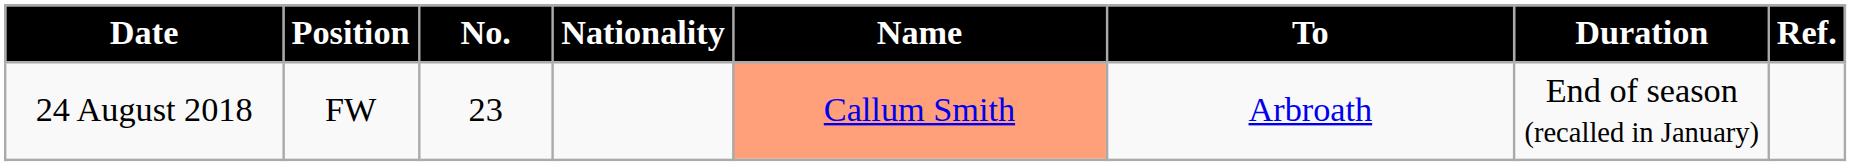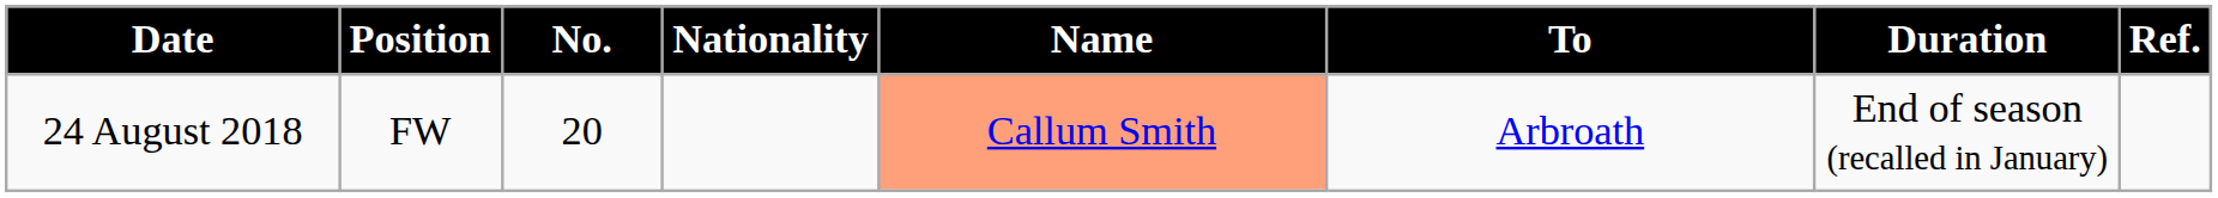 <table class="wikitable"  style="text-align:center; font-size:90%; ">
 <tr>
 <th style="background:#000000; color:white; width:110px;">Date</th>
 <th style="background:#000000; color:white; width:50px;">Position</th>
 <th style="background:#000000; color:white; width:50px;">No.</th>
 <th style="background:#000000; color:white; width:50px;">Nationality</th>
 <th style="background:#000000; color:white; width:150px;">Name</th>
 <th style="background:#000000; color:white; width:165px;">To</th>
 <th style="background:#000000; color:white; width:100px;">Duration</th>
 <th style="background:#000000; color:white; width:25px;">Ref.</th>
 </tr>
 <tr>
 <td>24 August 2018</td>
 <td>FW</td>
-<td>23</td>
+<td>20</td>
 <td></td>
 <td style="background: lightsalmon;"><a href='#'>Callum Smith</a></td>
 <td><a href='#'>Arbroath</a></td>
 <td>End of season<br><small>(recalled in January)</small></td>
 <td></td>
 </tr>
 </table>
